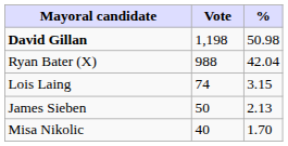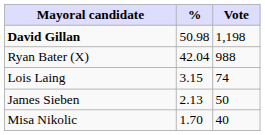 <table class="wikitable">
 <tr>
 <th style="background:#ddf; width:200px;">Mayoral candidate</th>
+<th style="background:#ddf; width:30px;">%</th>
 <th style="background:#ddf; width:50px;">Vote</th>
-<th style="background:#ddf; width:30px;">%</th>
 </tr>
 <tr>
 <td><strong>David Gillan</strong></td>
+<td>50.98</td>
 <td>1,198</td>
-<td>50.98</td>
 </tr>
 <tr>
 <td>Ryan Bater (X)</td>
+<td>42.04</td>
 <td>988</td>
-<td>42.04</td>
 </tr>
 <tr>
 <td>Lois Laing</td>
+<td>3.15</td>
 <td>74</td>
-<td>3.15</td>
 </tr>
 <tr>
 <td>James Sieben</td>
+<td>2.13</td>
 <td>50</td>
-<td>2.13</td>
 </tr>
 <tr>
 <td>Misa Nikolic</td>
+<td>1.70</td>
 <td>40</td>
-<td>1.70</td>
 </tr>
 </table>
